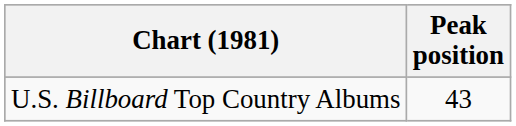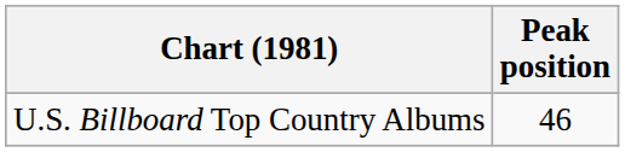 <table class="wikitable">
 <tr>
 <th>Chart (1981)</th>
 <th>Peak<br>position</th>
 </tr>
 <tr>
 <td>U.S. <em>Billboard</em> Top Country Albums</td>
-<td align="center">43</td>
+<td align="center">46</td>
 </tr>
 </table>
